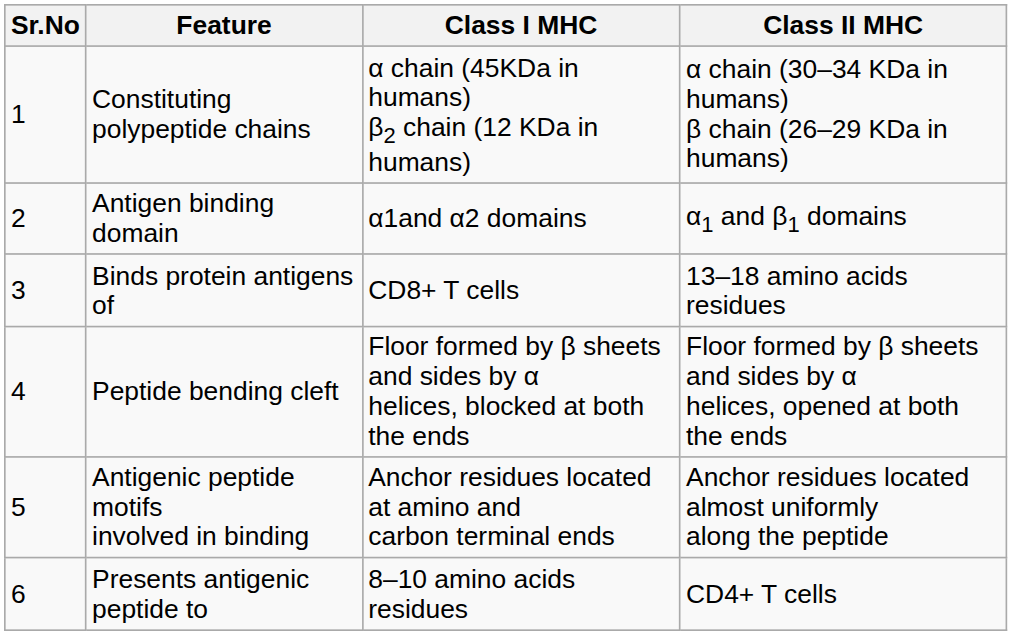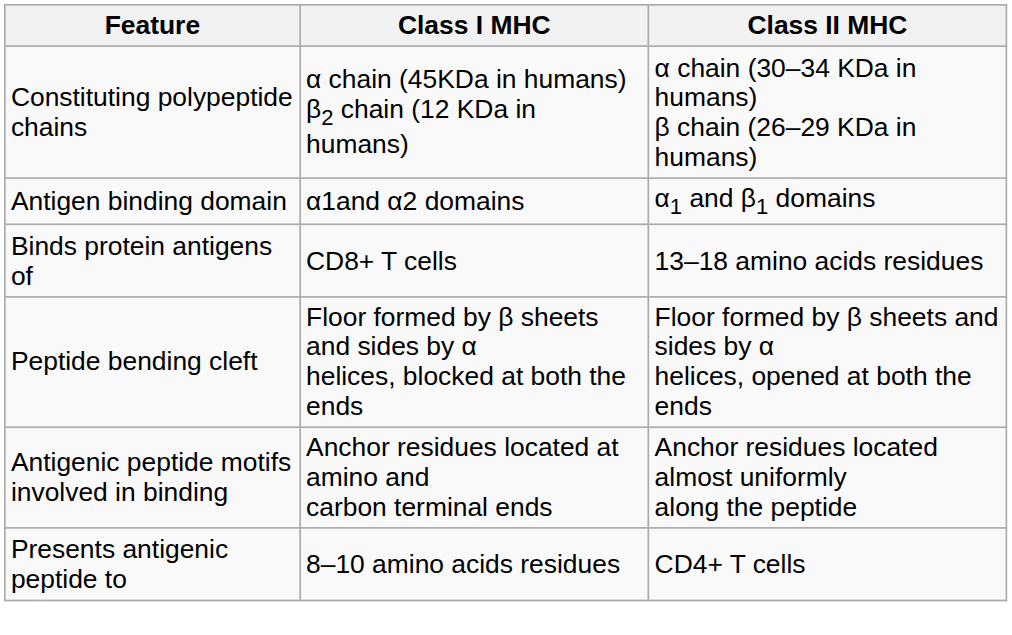 <table class="wikitable">
 <tr>
-<th>Sr.No</th>
 <th>Feature</th>
 <th>Class I MHC</th>
 <th>Class II MHC</th>
 </tr>
 <tr>
-<td>1</td>
 <td>Constituting polypeptide chains</td>
 <td>α chain (45KDa in humans)<br>β<sub>2</sub> chain (12 KDa in humans)</td>
 <td>α chain (30–34 KDa in humans)<br>β chain (26–29 KDa in humans)</td>
 </tr>
 <tr>
-<td>2</td>
 <td>Antigen binding domain</td>
 <td>α1and α2 domains</td>
 <td>α<sub>1</sub> and β<sub>1</sub> domains</td>
 </tr>
 <tr>
-<td>3</td>
 <td>Binds protein antigens of</td>
 <td>CD8+ T cells</td>
 <td>13–18 amino acids residues</td>
 </tr>
 <tr>
-<td>4</td>
 <td>Peptide bending cleft</td>
 <td>Floor formed by β sheets and sides by α<br>helices, blocked at both the ends</td>
 <td>Floor formed by β sheets and sides by α<br>helices, opened at both the ends</td>
 </tr>
 <tr>
-<td>5</td>
 <td>Antigenic peptide motifs<br>involved in binding</td>
 <td>Anchor residues located at amino and<br>carbon terminal ends</td>
 <td>Anchor residues located almost uniformly<br>along the peptide</td>
 </tr>
 <tr>
-<td>6</td>
 <td>Presents antigenic peptide to</td>
 <td>8–10 amino acids residues</td>
 <td>CD4+ T cells</td>
 </tr>
 </table>
